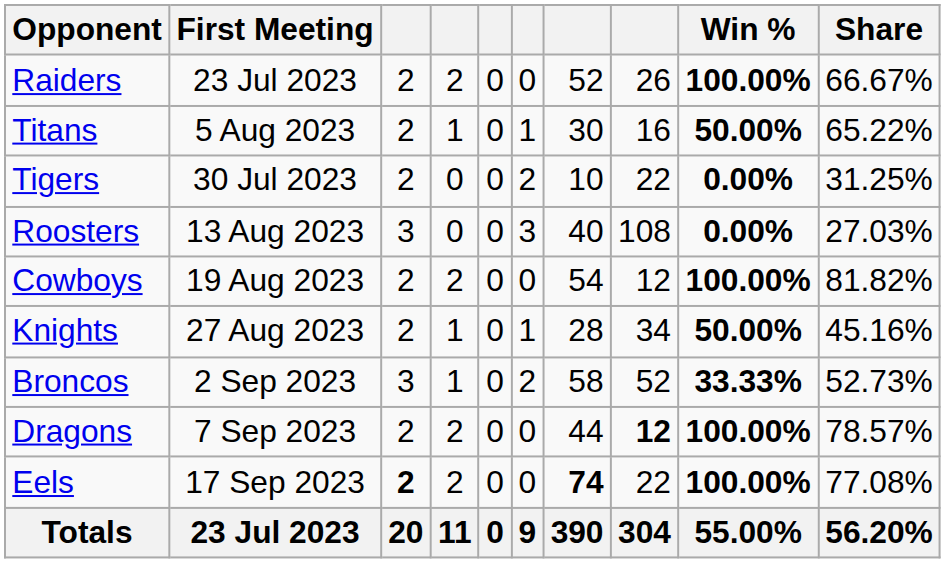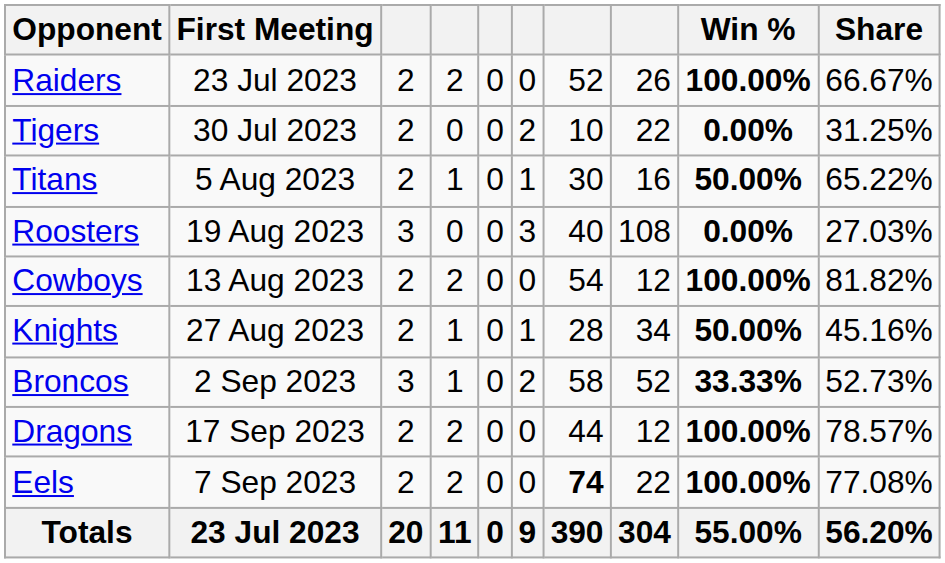 <table class="wikitable sortable" style="text-align:center;">
 <tr>
 <th>Opponent</th>
 <th>First Meeting</th>
 <th></th>
 <th></th>
 <th></th>
 <th></th>
 <th></th>
 <th></th>
 <th>Win %</th>
 <th>Share</th>
 </tr>
 <tr>
 <td align=left> <a href='#'>Raiders</a></td>
 <td>23 Jul 2023</td>
 <td>2</td>
 <td>2</td>
 <td>0</td>
 <td>0</td>
 <td align=right>52</td>
 <td align=right>26</td>
 <td><strong>100.00%</strong></td>
 <td>66.67%</td>
 </tr>
 <tr>
+<td align=left> <a href='#'>Tigers</a></td>
+<td>30 Jul 2023</td>
+<td>2</td>
+<td>0</td>
+<td>0</td>
+<td>2</td>
+<td align=right>10</td>
+<td align=right>22</td>
+<td><strong>0.00%</strong></td>
+<td>31.25%</td>
+</tr>
+<tr>
 <td align=left> <a href='#'>Titans</a></td>
 <td>5 Aug 2023</td>
 <td>2</td>
 <td>1</td>
 <td>0</td>
 <td>1</td>
 <td align=right>30</td>
 <td align=right>16</td>
 <td><strong>50.00%</strong></td>
 <td>65.22%</td>
 </tr>
 <tr>
-<td align=left> <a href='#'>Tigers</a></td>
-<td>30 Jul 2023</td>
-<td>2</td>
-<td>0</td>
-<td>0</td>
-<td>2</td>
-<td align=right>10</td>
-<td align=right>22</td>
-<td><strong>0.00%</strong></td>
-<td>31.25%</td>
-</tr>
-<tr>
 <td align=left> <a href='#'>Roosters</a></td>
-<td>13 Aug 2023</td>
+<td>19 Aug 2023</td>
 <td>3</td>
 <td>0</td>
 <td>0</td>
 <td>3</td>
 <td align=right>40</td>
 <td align=right>108</td>
 <td><strong>0.00%</strong></td>
 <td>27.03%</td>
 </tr>
 <tr>
 <td align=left> <a href='#'>Cowboys</a></td>
-<td>19 Aug 2023</td>
+<td>13 Aug 2023</td>
 <td>2</td>
 <td>2</td>
 <td>0</td>
 <td>0</td>
 <td align=right>54</td>
 <td align=right>12</td>
 <td><strong>100.00%</strong></td>
 <td>81.82%</td>
 </tr>
 <tr>
 <td align=left> <a href='#'>Knights</a></td>
 <td>27 Aug 2023</td>
 <td>2</td>
 <td>1</td>
 <td>0</td>
 <td>1</td>
 <td align=right>28</td>
 <td align=right>34</td>
 <td><strong>50.00%</strong></td>
 <td>45.16%</td>
 </tr>
 <tr>
 <td align=left> <a href='#'>Broncos</a></td>
 <td>2 Sep 2023</td>
 <td>3</td>
 <td>1</td>
 <td>0</td>
 <td>2</td>
 <td align=right>58</td>
 <td align=right>52</td>
 <td><strong>33.33%</strong></td>
 <td>52.73%</td>
 </tr>
 <tr>
 <td align=left> <a href='#'>Dragons</a></td>
-<td>7 Sep 2023</td>
+<td>17 Sep 2023</td>
 <td>2</td>
 <td>2</td>
 <td>0</td>
 <td>0</td>
 <td align=right>44</td>
-<td align=right><strong>12</strong></td>
+<td align=right>12</td>
 <td><strong>100.00%</strong></td>
 <td>78.57%</td>
 </tr>
 <tr>
 <td align=left> <a href='#'>Eels</a></td>
-<td>17 Sep 2023</td>
-<td><strong>2</strong></td>
+<td>7 Sep 2023</td>
+<td>2</td>
 <td>2</td>
 <td>0</td>
 <td>0</td>
 <td align=right><strong>74</strong></td>
 <td align=right>22</td>
 <td><strong>100.00%</strong></td>
 <td>77.08%</td>
 </tr>
 <tr>
 <th align=left>Totals</th>
 <th>23 Jul 2023</th>
 <th>20</th>
 <th>11</th>
 <th>0</th>
 <th>9</th>
 <th style="text-align:right;">390</th>
 <th style="text-align:right;">304</th>
 <th><strong>55.00%</strong></th>
 <th>56.20%</th>
 </tr>
 </table>
